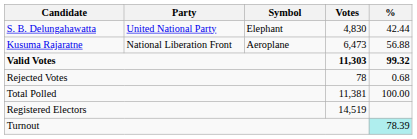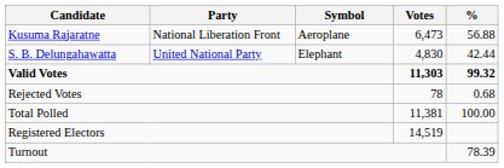 <table class="wikitable" border="1" style="text-align:right;">
 <tr>
 <th align=left width="180">Candidate</th>
 <th align=left width="180">Party</th>
 <th align=left width="120">Symbol</th>
 <th align=left width="60">Votes</th>
 <th align=left width="60">%</th>
 </tr>
 <tr>
+<td align=left><a href='#'>Kusuma Rajaratne</a></td>
+<td align=left>National Liberation Front</td>
+<td align=left>Aeroplane</td>
+<td>6,473</td>
+<td>56.88</td>
+</tr>
+<tr>
 <td align=left><a href='#'>S. B. Delungahawatta</a></td>
 <td align=left><a href='#'>United National Party</a></td>
 <td align=left>Elephant</td>
 <td>4,830</td>
 <td>42.44</td>
-</tr>
-<tr>
-<td align=left><a href='#'>Kusuma Rajaratne</a></td>
-<td align=left>National Liberation Front</td>
-<td align=left>Aeroplane</td>
-<td>6,473</td>
-<td>56.88</td>
 </tr>
 <tr>
 <td align=left colspan=3><strong>Valid Votes</strong></td>
 <td><strong>11,303</strong></td>
 <td><strong>99.32</strong></td>
 </tr>
 <tr>
 <td align=left colspan=3>Rejected Votes</td>
 <td>78</td>
 <td>0.68</td>
 </tr>
 <tr>
 <td align=left colspan=3>Total Polled</td>
 <td>11,381</td>
 <td>100.00</td>
 </tr>
 <tr>
 <td align=left colspan=3>Registered Electors</td>
 <td>14,519</td>
 <td></td>
 </tr>
 <tr>
 <td align=left colspan=4>Turnout</td>
-<td style="background: paleturquoise;">78.39</td>
+<td>78.39</td>
 </tr>
 </table>
